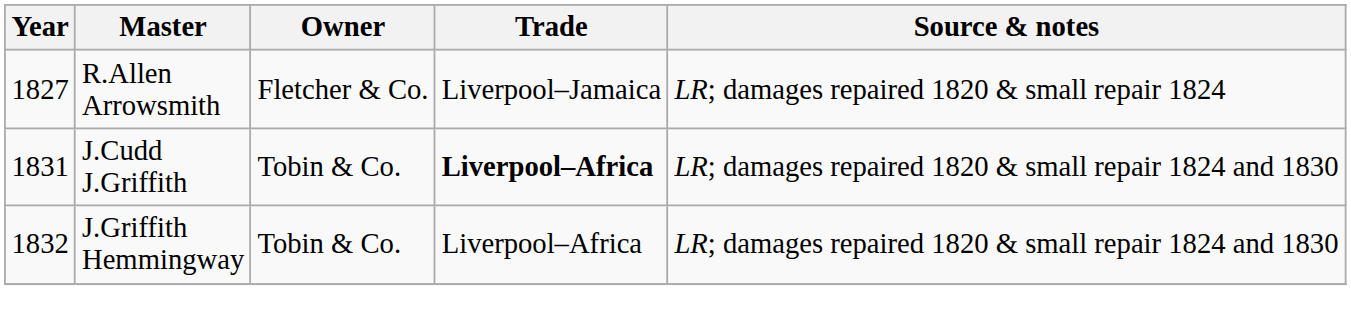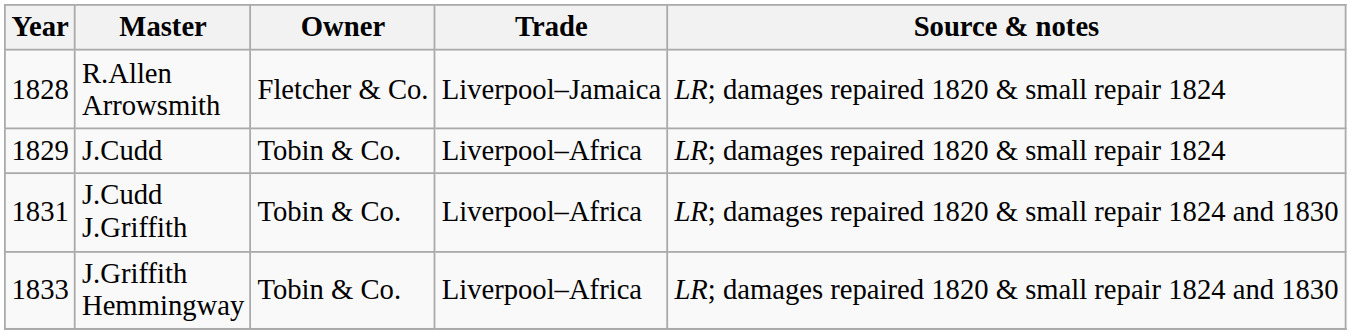 <table class=" wikitable">
 <tr>
 <th>Year</th>
 <th>Master</th>
 <th>Owner</th>
 <th>Trade</th>
 <th>Source & notes</th>
 </tr>
 <tr>
-<td>1827</td>
+<td>1828</td>
 <td>R.Allen<br>Arrowsmith</td>
 <td>Fletcher & Co.</td>
 <td>Liverpool–Jamaica</td>
 <td><em>LR</em>; damages repaired 1820 & small repair 1824</td>
 </tr>
 <tr>
+<td>1829</td>
+<td>J.Cudd</td>
+<td>Tobin & Co.</td>
+<td>Liverpool–Africa</td>
+<td><em>LR</em>; damages repaired 1820 & small repair 1824</td>
+</tr>
+<tr>
 <td>1831</td>
 <td>J.Cudd<br>J.Griffith</td>
 <td>Tobin & Co.</td>
-<td><strong>Liverpool–Africa</strong></td>
+<td>Liverpool–Africa</td>
 <td><em>LR</em>; damages repaired 1820 & small repair 1824 and 1830</td>
 </tr>
 <tr>
-<td>1832</td>
+<td>1833</td>
 <td>J.Griffith<br>Hemmingway</td>
 <td>Tobin & Co.</td>
 <td>Liverpool–Africa</td>
 <td><em>LR</em>; damages repaired 1820 & small repair 1824 and 1830</td>
 </tr>
 <tr>
 </tr>
 </table>
